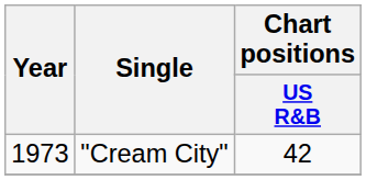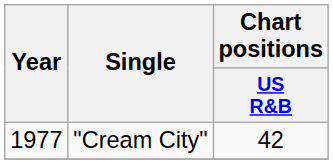 <table class="wikitable" style="text-align:center;">
 <tr>
 <th rowspan="2">Year</th>
 <th rowspan="2">Single</th>
 <th colspan="1">Chart positions</th>
 </tr>
 <tr style="font-size:smaller;">
 <th width="40"><a href='#'>US<br>R&B</a></th>
 </tr>
 <tr>
-<td>1973</td>
+<td>1977</td>
 <td align="left">"Cream City"</td>
 <td>42</td>
 </tr>
 <tr>
 </tr>
 </table>
